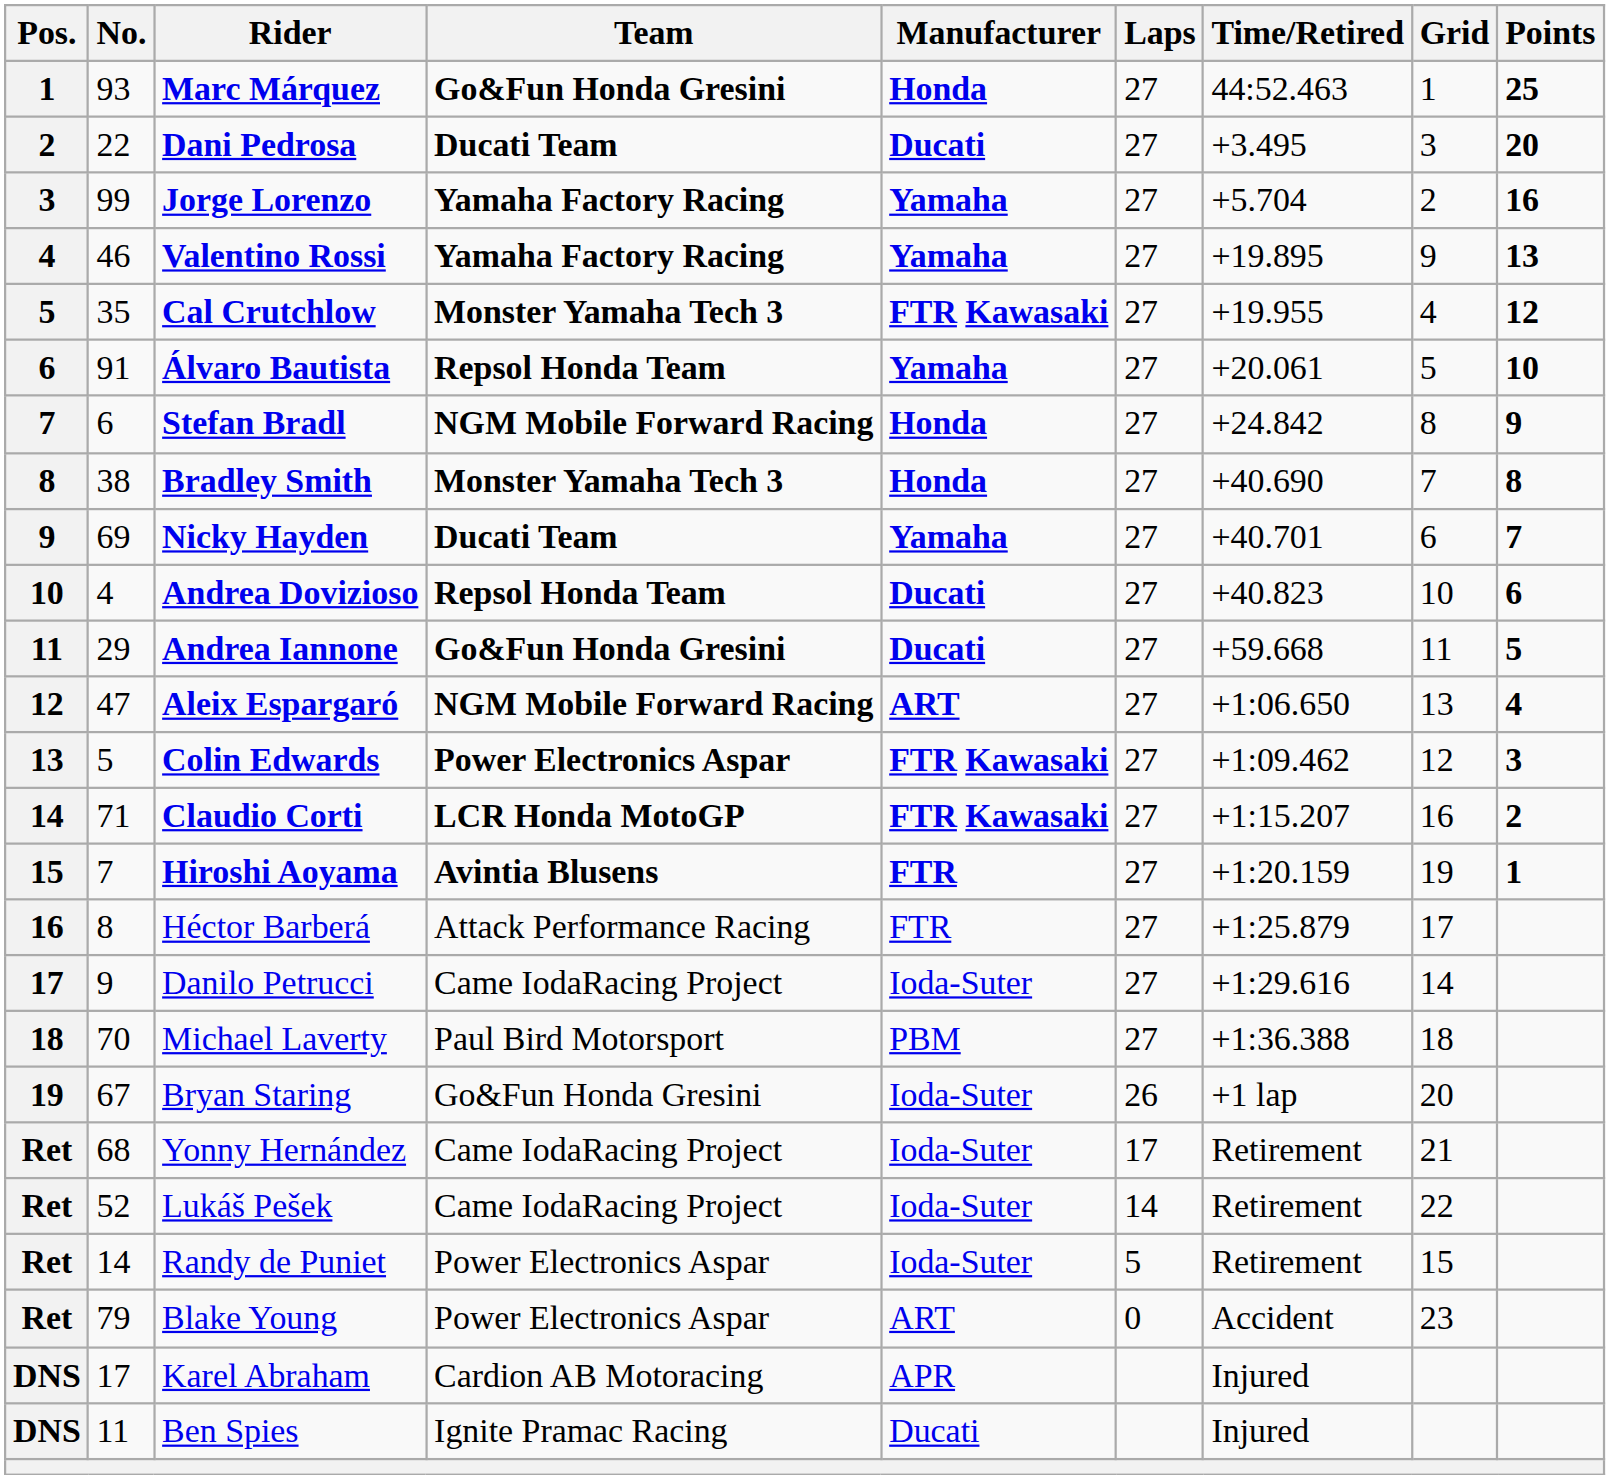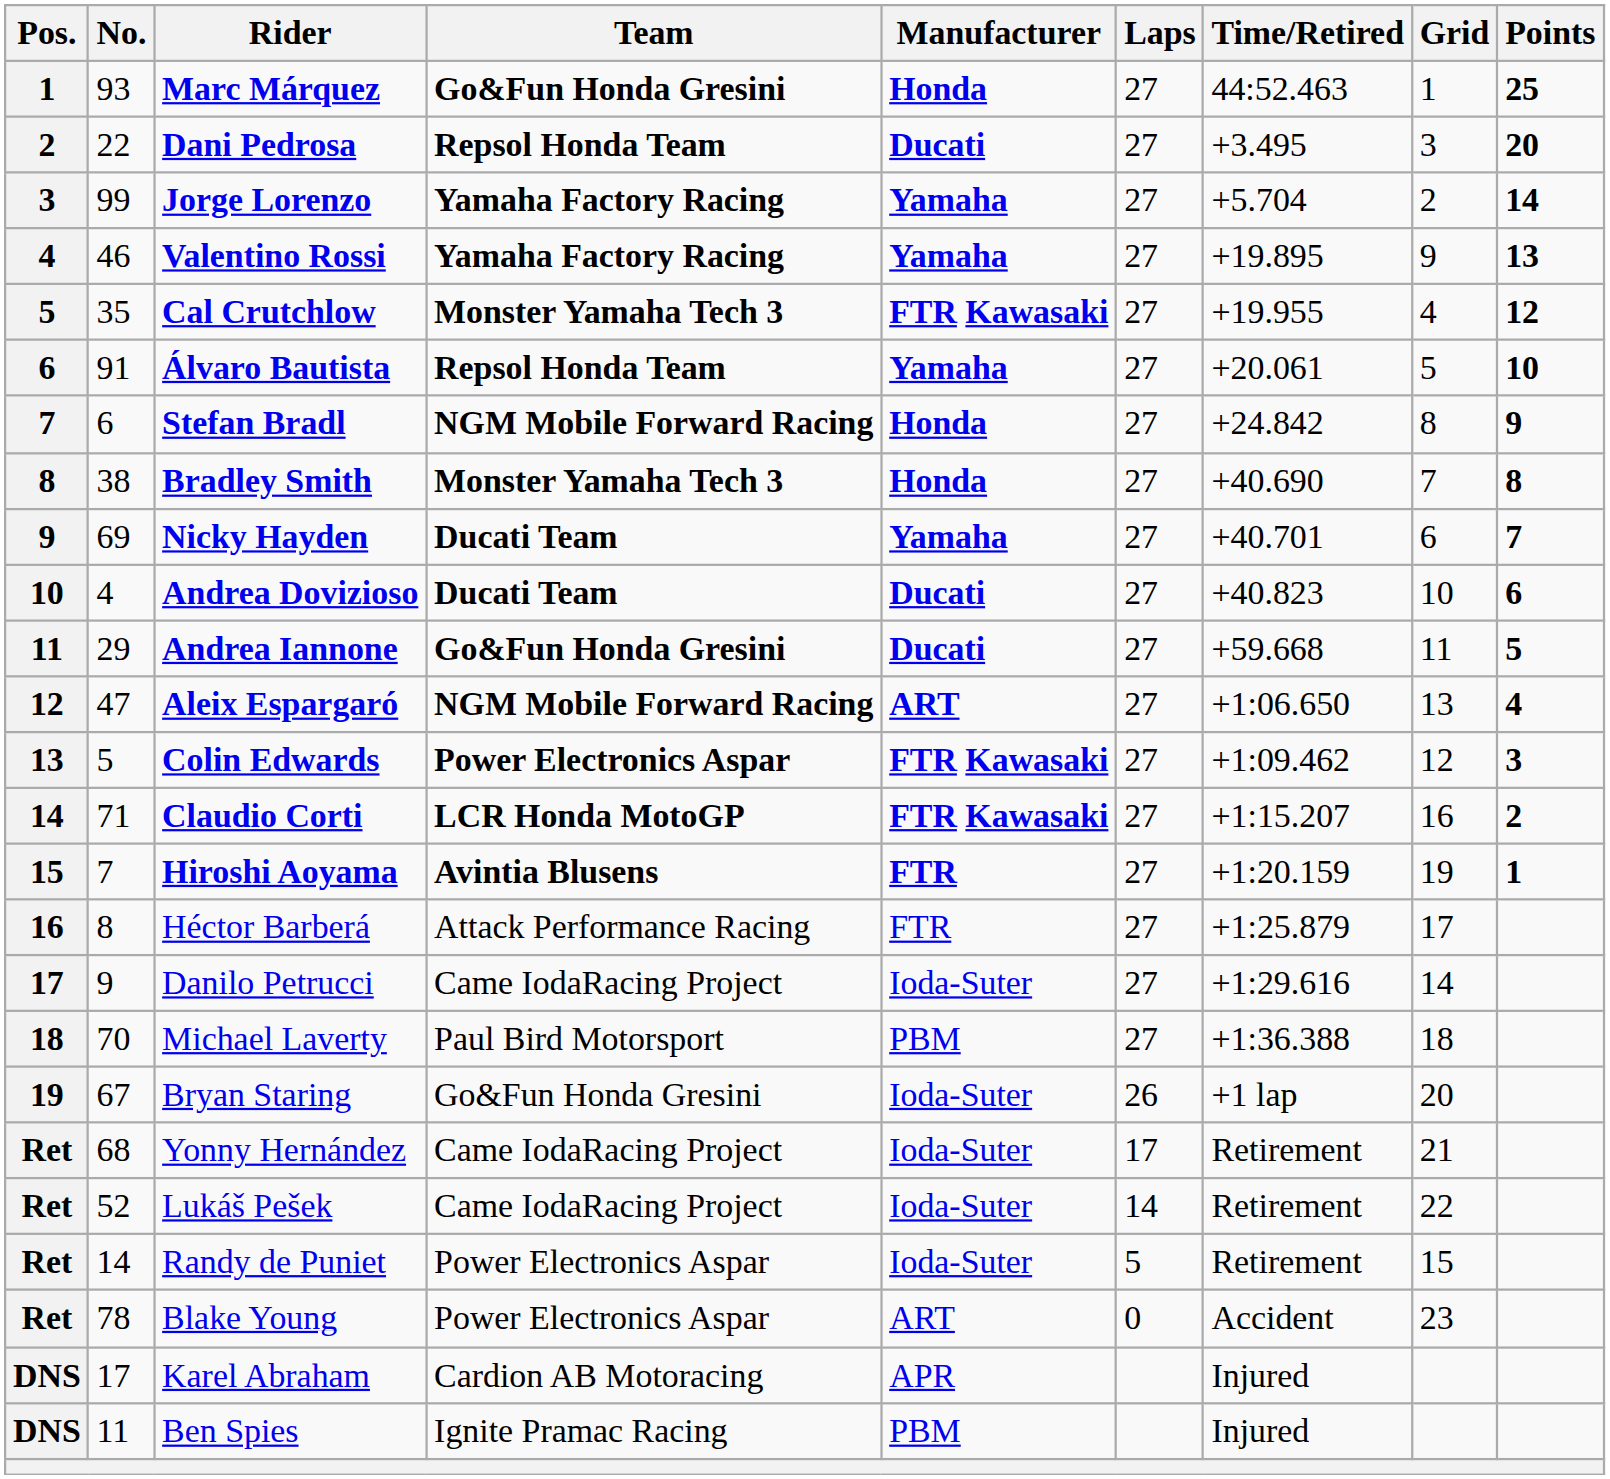 <table class="wikitable" style="font-size: 95%;">
 <tr>
 <th>Pos.</th>
 <th>No.</th>
 <th>Rider</th>
 <th>Team</th>
 <th>Manufacturer</th>
 <th>Laps</th>
 <th>Time/Retired</th>
 <th>Grid</th>
 <th>Points</th>
 </tr>
 <tr>
 <th>1</th>
 <td>93</td>
 <td> <strong><a href='#'>Marc Márquez</a></strong></td>
 <td><strong>Go&Fun Honda Gresini</strong></td>
 <td><strong><a href='#'>Honda</a></strong></td>
 <td>27</td>
 <td>44:52.463</td>
 <td>1</td>
 <td><strong>25</strong></td>
 </tr>
 <tr>
 <th>2</th>
 <td>22</td>
 <td> <strong><a href='#'>Dani Pedrosa</a></strong></td>
-<td><strong>Ducati Team</strong></td>
+<td><strong>Repsol Honda Team</strong></td>
 <td><strong><a href='#'>Ducati</a></strong></td>
 <td>27</td>
 <td>+3.495</td>
 <td>3</td>
 <td><strong>20</strong></td>
 </tr>
 <tr>
 <th>3</th>
 <td>99</td>
 <td> <strong><a href='#'>Jorge Lorenzo</a></strong></td>
 <td><strong>Yamaha Factory Racing</strong></td>
 <td><strong><a href='#'>Yamaha</a></strong></td>
 <td>27</td>
 <td>+5.704</td>
 <td>2</td>
-<td><strong>16</strong></td>
+<td><strong>14</strong></td>
 </tr>
 <tr>
 <th>4</th>
 <td>46</td>
 <td> <strong><a href='#'>Valentino Rossi</a></strong></td>
 <td><strong>Yamaha Factory Racing</strong></td>
 <td><strong><a href='#'>Yamaha</a></strong></td>
 <td>27</td>
 <td>+19.895</td>
 <td>9</td>
 <td><strong>13</strong></td>
 </tr>
 <tr>
 <th>5</th>
 <td>35</td>
 <td> <strong><a href='#'>Cal Crutchlow</a></strong></td>
 <td><strong>Monster Yamaha Tech 3</strong></td>
 <td><strong><a href='#'>FTR</a> <a href='#'>Kawasaki</a></strong></td>
 <td>27</td>
 <td>+19.955</td>
 <td>4</td>
 <td><strong>12</strong></td>
 </tr>
 <tr>
 <th>6</th>
 <td>91</td>
 <td> <strong><a href='#'>Álvaro Bautista</a></strong></td>
 <td><strong>Repsol Honda Team</strong></td>
 <td><strong><a href='#'>Yamaha</a></strong></td>
 <td>27</td>
 <td>+20.061</td>
 <td>5</td>
 <td><strong>10</strong></td>
 </tr>
 <tr>
 <th>7</th>
 <td>6</td>
 <td> <strong><a href='#'>Stefan Bradl</a></strong></td>
 <td><strong>NGM Mobile Forward Racing</strong></td>
 <td><strong><a href='#'>Honda</a></strong></td>
 <td>27</td>
 <td>+24.842</td>
 <td>8</td>
 <td><strong>9</strong></td>
 </tr>
 <tr>
 <th>8</th>
 <td>38</td>
 <td> <strong><a href='#'>Bradley Smith</a></strong></td>
 <td><strong>Monster Yamaha Tech 3</strong></td>
 <td><strong><a href='#'>Honda</a></strong></td>
 <td>27</td>
 <td>+40.690</td>
 <td>7</td>
 <td><strong>8</strong></td>
 </tr>
 <tr>
 <th>9</th>
 <td>69</td>
 <td> <strong><a href='#'>Nicky Hayden</a></strong></td>
 <td><strong>Ducati Team</strong></td>
 <td><strong><a href='#'>Yamaha</a></strong></td>
 <td>27</td>
 <td>+40.701</td>
 <td>6</td>
 <td><strong>7</strong></td>
 </tr>
 <tr>
 <th>10</th>
 <td>4</td>
 <td> <strong><a href='#'>Andrea Dovizioso</a></strong></td>
-<td><strong>Repsol Honda Team</strong></td>
+<td><strong>Ducati Team</strong></td>
 <td><strong><a href='#'>Ducati</a></strong></td>
 <td>27</td>
 <td>+40.823</td>
 <td>10</td>
 <td><strong>6</strong></td>
 </tr>
 <tr>
 <th>11</th>
 <td>29</td>
 <td> <strong><a href='#'>Andrea Iannone</a></strong></td>
 <td><strong>Go&Fun Honda Gresini</strong></td>
 <td><strong><a href='#'>Ducati</a></strong></td>
 <td>27</td>
 <td>+59.668</td>
 <td>11</td>
 <td><strong>5</strong></td>
 </tr>
 <tr>
 <th>12</th>
 <td>47</td>
 <td> <strong><a href='#'>Aleix Espargaró</a></strong></td>
 <td><strong>NGM Mobile Forward Racing</strong></td>
 <td><strong><a href='#'>ART</a></strong></td>
 <td>27</td>
 <td>+1:06.650</td>
 <td>13</td>
 <td><strong>4</strong></td>
 </tr>
 <tr>
 <th>13</th>
 <td>5</td>
 <td> <strong><a href='#'>Colin Edwards</a></strong></td>
 <td><strong>Power Electronics Aspar</strong></td>
 <td><strong><a href='#'>FTR</a> <a href='#'>Kawasaki</a></strong></td>
 <td>27</td>
 <td>+1:09.462</td>
 <td>12</td>
 <td><strong>3</strong></td>
 </tr>
 <tr>
 <th>14</th>
 <td>71</td>
 <td> <strong><a href='#'>Claudio Corti</a></strong></td>
 <td><strong>LCR Honda MotoGP</strong></td>
 <td><strong><a href='#'>FTR</a> <a href='#'>Kawasaki</a></strong></td>
 <td>27</td>
 <td>+1:15.207</td>
 <td>16</td>
 <td><strong>2</strong></td>
 </tr>
 <tr>
 <th>15</th>
 <td>7</td>
 <td> <strong><a href='#'>Hiroshi Aoyama</a></strong></td>
 <td><strong>Avintia Blusens</strong></td>
 <td><strong><a href='#'>FTR</a></strong></td>
 <td>27</td>
 <td>+1:20.159</td>
 <td>19</td>
 <td><strong>1</strong></td>
 </tr>
 <tr>
 <th>16</th>
 <td>8</td>
 <td> <a href='#'>Héctor Barberá</a></td>
 <td>Attack Performance Racing</td>
 <td><a href='#'>FTR</a></td>
 <td>27</td>
 <td>+1:25.879</td>
 <td>17</td>
 <td></td>
 </tr>
 <tr>
 <th>17</th>
 <td>9</td>
 <td> <a href='#'>Danilo Petrucci</a></td>
 <td>Came IodaRacing Project</td>
 <td><a href='#'>Ioda-Suter</a></td>
 <td>27</td>
 <td>+1:29.616</td>
 <td>14</td>
 <td></td>
 </tr>
 <tr>
 <th>18</th>
 <td>70</td>
 <td> <a href='#'>Michael Laverty</a></td>
 <td>Paul Bird Motorsport</td>
 <td><a href='#'>PBM</a></td>
 <td>27</td>
 <td>+1:36.388</td>
 <td>18</td>
 <td></td>
 </tr>
 <tr>
 <th>19</th>
 <td>67</td>
 <td> <a href='#'>Bryan Staring</a></td>
 <td>Go&Fun Honda Gresini</td>
 <td><a href='#'>Ioda-Suter</a></td>
 <td>26</td>
 <td>+1 lap</td>
 <td>20</td>
 <td></td>
 </tr>
 <tr>
 <th>Ret</th>
 <td>68</td>
 <td> <a href='#'>Yonny Hernández</a></td>
 <td>Came IodaRacing Project</td>
 <td><a href='#'>Ioda-Suter</a></td>
 <td>17</td>
 <td>Retirement</td>
 <td>21</td>
 <td></td>
 </tr>
 <tr>
 <th>Ret</th>
 <td>52</td>
 <td> <a href='#'>Lukáš Pešek</a></td>
 <td>Came IodaRacing Project</td>
 <td><a href='#'>Ioda-Suter</a></td>
 <td>14</td>
 <td>Retirement</td>
 <td>22</td>
 <td></td>
 </tr>
 <tr>
 <th>Ret</th>
 <td>14</td>
 <td> <a href='#'>Randy de Puniet</a></td>
 <td>Power Electronics Aspar</td>
 <td><a href='#'>Ioda-Suter</a></td>
 <td>5</td>
 <td>Retirement</td>
 <td>15</td>
 <td></td>
 </tr>
 <tr>
 <th>Ret</th>
-<td>79</td>
+<td>78</td>
 <td> <a href='#'>Blake Young</a></td>
 <td>Power Electronics Aspar</td>
 <td><a href='#'>ART</a></td>
 <td>0</td>
 <td>Accident</td>
 <td>23</td>
 <td></td>
 </tr>
 <tr>
 <th>DNS</th>
 <td>17</td>
 <td> <a href='#'>Karel Abraham</a></td>
 <td>Cardion AB Motoracing</td>
 <td><a href='#'>APR</a></td>
 <td></td>
 <td>Injured</td>
 <td></td>
 <td></td>
 </tr>
 <tr>
 <th>DNS</th>
 <td>11</td>
 <td> <a href='#'>Ben Spies</a></td>
 <td>Ignite Pramac Racing</td>
-<td><a href='#'>Ducati</a></td>
+<td><a href='#'>PBM</a></td>
 <td></td>
 <td>Injured</td>
 <td></td>
 <td></td>
 </tr>
 <tr>
 <th colspan=9></th>
 </tr>
 </table>
